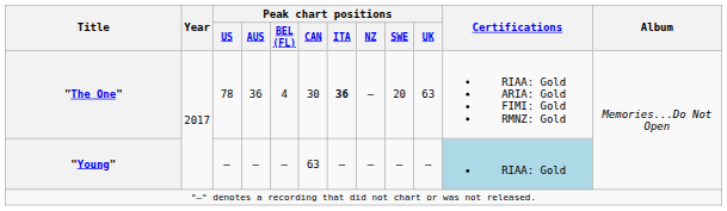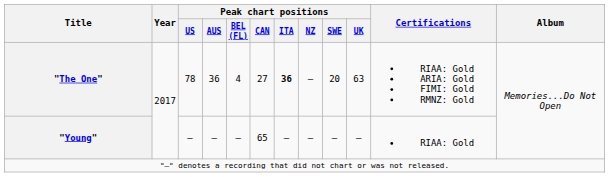 <table class="wikitable plainrowheaders" style="text-align:center;">
 <tr>
 <th scope="col" rowspan="2" style="width:16em;">Title</th>
 <th scope="col" rowspan="2" style="width:1em;">Year</th>
 <th scope="col" colspan="8">Peak chart positions</th>
 <th scope="col" rowspan="2" style="width:13.5em;"><a href='#'>Certifications</a></th>
 <th scope="col" rowspan="2">Album</th>
 </tr>
 <tr>
 <th scope="col" style="width:2.5em;font-size:90%;"><a href='#'>US</a><br></th>
 <th scope="col" style="width:2.5em;font-size:90%;"><a href='#'>AUS</a><br></th>
 <th scope="col" style="width:2.5em;font-size:90%;"><a href='#'>BEL<br>(FL)</a><br></th>
 <th scope="col" style="width:2.5em;font-size:90%;"><a href='#'>CAN</a><br></th>
 <th scope="col" style="width:2.5em;font-size:90%;"><a href='#'>ITA</a><br></th>
 <th scope="col" style="width:2.5em;font-size:90%;"><a href='#'>NZ</a><br></th>
 <th scope="col" style="width:2.5em;font-size:90%;"><a href='#'>SWE</a><br></th>
 <th scope="col" style="width:2.5em;font-size:90%;"><a href='#'>UK</a><br></th>
 </tr>
 <tr>
 <th scope="row">"<a href='#'>The One</a>"</th>
 <td rowspan="2">2017</td>
 <td>78</td>
 <td>36</td>
 <td>4</td>
-<td>30</td>
+<td>27</td>
 <td><strong>36</strong></td>
 <td>—</td>
 <td>20</td>
 <td>63</td>
 <td><br><ul><li>RIAA: Gold</li><li>ARIA: Gold</li><li>FIMI: Gold</li><li>RMNZ: Gold</li></ul></td>
 <td rowspan="2"><em>Memories...Do Not Open</em></td>
 </tr>
 <tr>
 <th scope="row">"<a href='#'>Young</a>"</th>
 <td>—</td>
 <td>—</td>
 <td>—</td>
-<td>63</td>
+<td>65</td>
 <td>—</td>
 <td>—</td>
 <td>—</td>
 <td>—</td>
-<td style="background: lightblue;"><br><ul><li>RIAA: Gold</li></ul></td>
+<td><br><ul><li>RIAA: Gold</li></ul></td>
 </tr>
 <tr>
 <td colspan="12" style="font-size:85%">"—" denotes a recording that did not chart or was not released.</td>
 </tr>
 </table>
